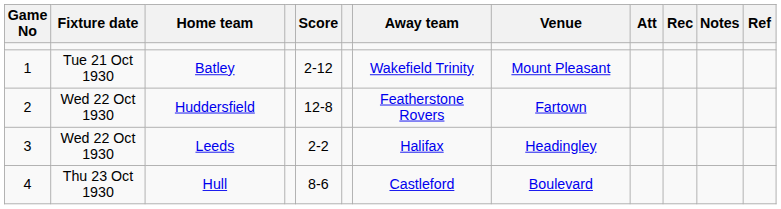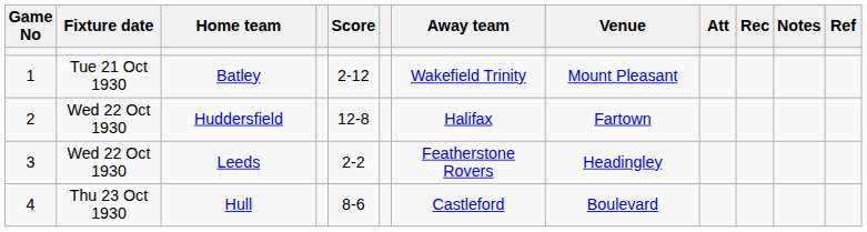 <table class="wikitable" style="text-align:center;">
 <tr>
 <th width=20 abbr="No">Game No</th>
 <th width=100 abbr="Date">Fixture date</th>
 <th width=150 abbr="Home team">Home team</th>
 <th width=5 abbr="space"></th>
 <th width=20 abbr="Score">Score</th>
 <th width=5 abbr="space"></th>
 <th width=150 abbr="Away team">Away team</th>
 <th width=150 abbr="Venue">Venue</th>
 <th width=30 abbr="Att">Att</th>
 <th width=30 abbr="Rec">Rec</th>
 <th width=20 abbr="Notes">Notes</th>
 <th width=30 abbr="Ref">Ref</th>
 </tr>
 <tr>
 <td></td>
 <td></td>
 <td></td>
 <td></td>
 <td></td>
 <td></td>
 <td></td>
 <td></td>
 <td></td>
 <td></td>
 <td></td>
 </tr>
 <tr>
 <td>1</td>
 <td>Tue 21 Oct 1930</td>
 <td><a href='#'>Batley</a></td>
 <td></td>
 <td>2-12</td>
 <td></td>
 <td><a href='#'>Wakefield Trinity</a></td>
 <td><a href='#'>Mount Pleasant</a></td>
 <td></td>
 <td></td>
 <td></td>
 <td></td>
 </tr>
 <tr>
 <td>2</td>
 <td>Wed 22 Oct 1930</td>
 <td><a href='#'>Huddersfield</a></td>
 <td></td>
 <td>12-8</td>
 <td></td>
-<td><a href='#'>Featherstone Rovers</a></td>
+<td><a href='#'>Halifax</a></td>
 <td><a href='#'>Fartown</a></td>
 <td></td>
 <td></td>
 <td></td>
 <td></td>
 </tr>
 <tr>
 <td>3</td>
 <td>Wed 22 Oct 1930</td>
 <td><a href='#'>Leeds</a></td>
 <td></td>
 <td>2-2</td>
 <td></td>
-<td><a href='#'>Halifax</a></td>
+<td><a href='#'>Featherstone Rovers</a></td>
 <td><a href='#'>Headingley</a></td>
 <td></td>
 <td></td>
 <td></td>
 <td></td>
 </tr>
 <tr>
 <td>4</td>
 <td>Thu 23 Oct 1930</td>
 <td><a href='#'>Hull</a></td>
 <td></td>
 <td>8-6</td>
 <td></td>
 <td><a href='#'>Castleford</a></td>
 <td><a href='#'>Boulevard</a></td>
 <td></td>
 <td></td>
 <td></td>
 <td></td>
 </tr>
 </table>
